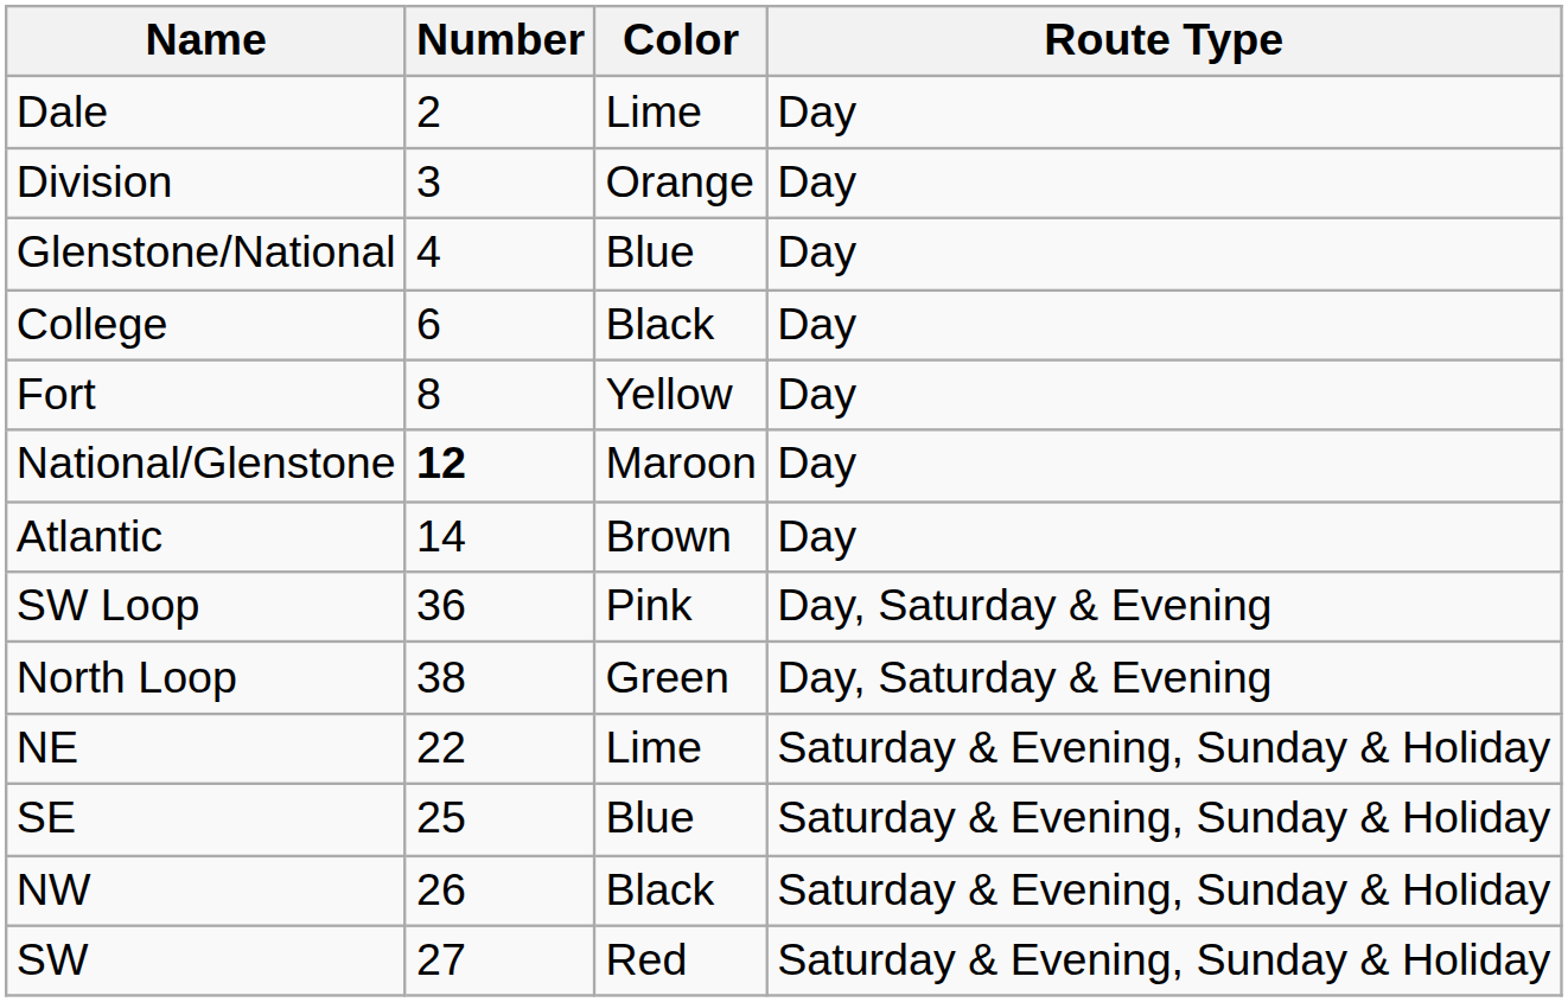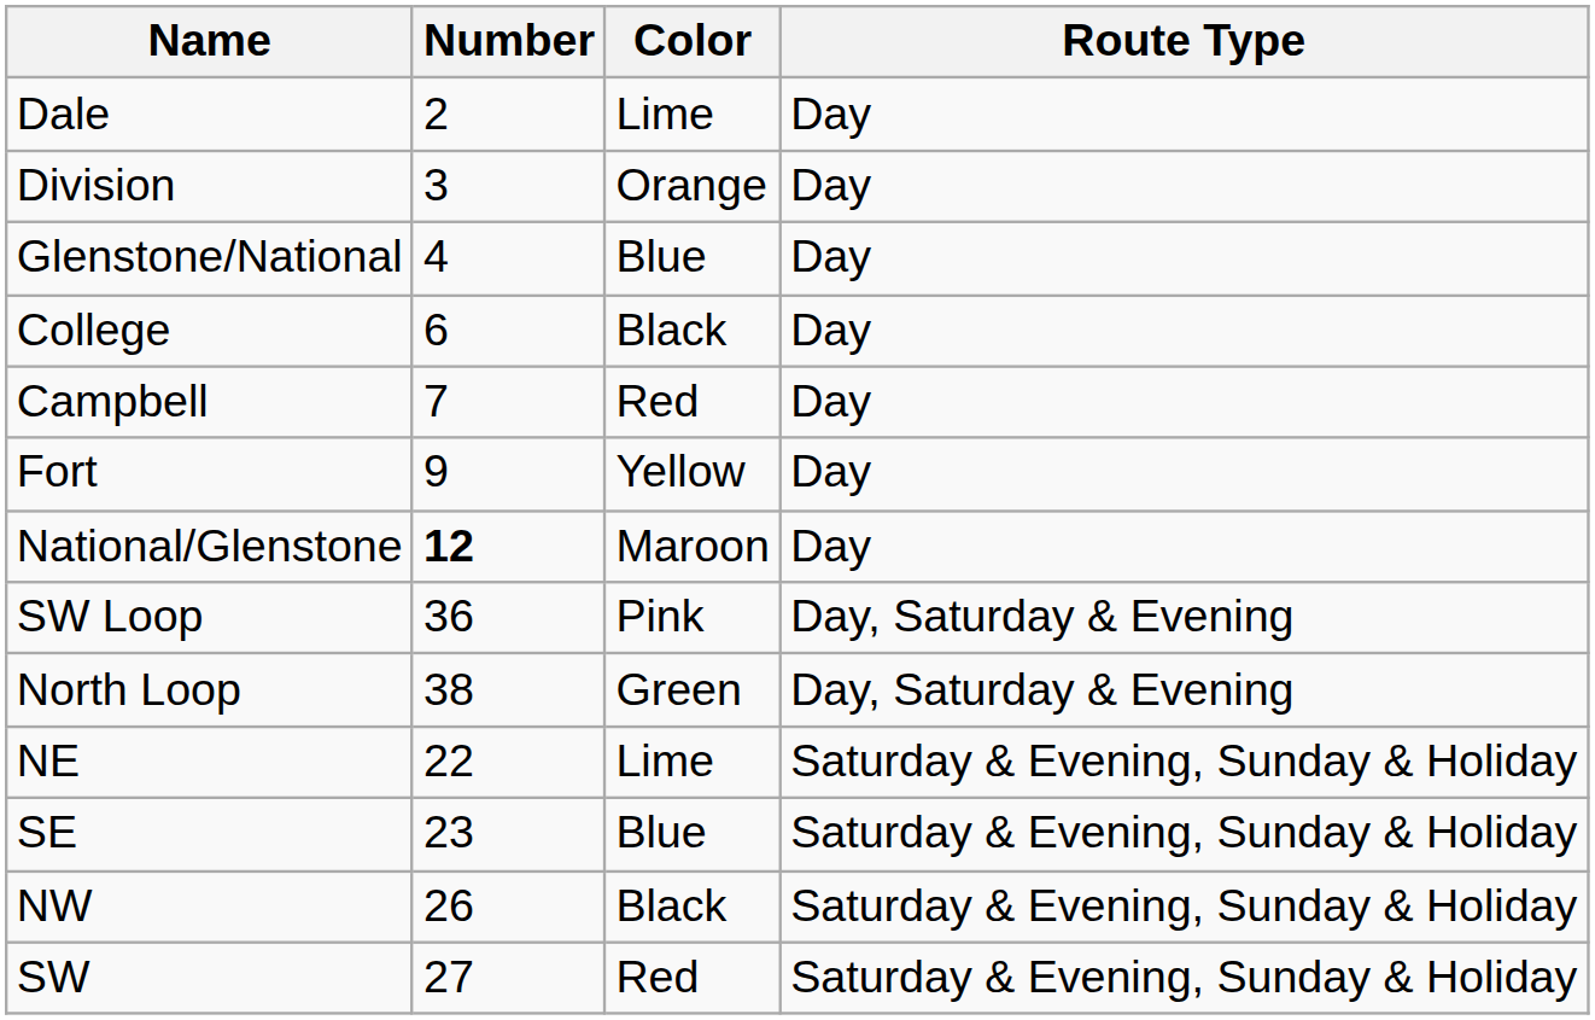 <table class="wikitable sortable">
 <tr>
 <th>Name</th>
 <th>Number</th>
 <th>Color</th>
 <th>Route Type</th>
 </tr>
 <tr>
 <td>Dale</td>
 <td>2</td>
 <td> Lime</td>
 <td>Day</td>
 </tr>
 <tr>
 <td>Division</td>
 <td>3</td>
 <td> Orange</td>
 <td>Day</td>
 </tr>
 <tr>
 <td>Glenstone/National</td>
 <td>4</td>
 <td> Blue</td>
 <td>Day</td>
 </tr>
 <tr>
 <td>College</td>
 <td>6</td>
 <td> Black</td>
 <td>Day</td>
 </tr>
 <tr>
+<td>Campbell</td>
+<td>7</td>
+<td> Red</td>
+<td>Day</td>
+</tr>
+<tr>
 <td>Fort</td>
-<td>8</td>
+<td>9</td>
 <td> Yellow</td>
 <td>Day</td>
 </tr>
 <tr>
 <td>National/Glenstone</td>
 <td><strong>12</strong></td>
 <td> Maroon</td>
-<td>Day</td>
-</tr>
-<tr>
-<td>Atlantic</td>
-<td>14</td>
-<td> Brown</td>
 <td>Day</td>
 </tr>
 <tr>
 <td>SW Loop</td>
 <td>36</td>
 <td> Pink</td>
 <td>Day, Saturday & Evening</td>
 </tr>
 <tr>
 <td>North Loop</td>
 <td>38</td>
 <td> Green</td>
 <td>Day, Saturday & Evening</td>
 </tr>
 <tr>
 <td>NE</td>
 <td>22</td>
 <td> Lime</td>
 <td>Saturday & Evening, Sunday & Holiday</td>
 </tr>
 <tr>
 <td>SE</td>
-<td>25</td>
+<td>23</td>
 <td> Blue</td>
 <td>Saturday & Evening, Sunday & Holiday</td>
 </tr>
 <tr>
 <td>NW</td>
 <td>26</td>
 <td> Black</td>
 <td>Saturday & Evening, Sunday & Holiday</td>
 </tr>
 <tr>
 <td>SW</td>
 <td>27</td>
 <td> Red</td>
 <td>Saturday & Evening, Sunday & Holiday</td>
 </tr>
 </table>
